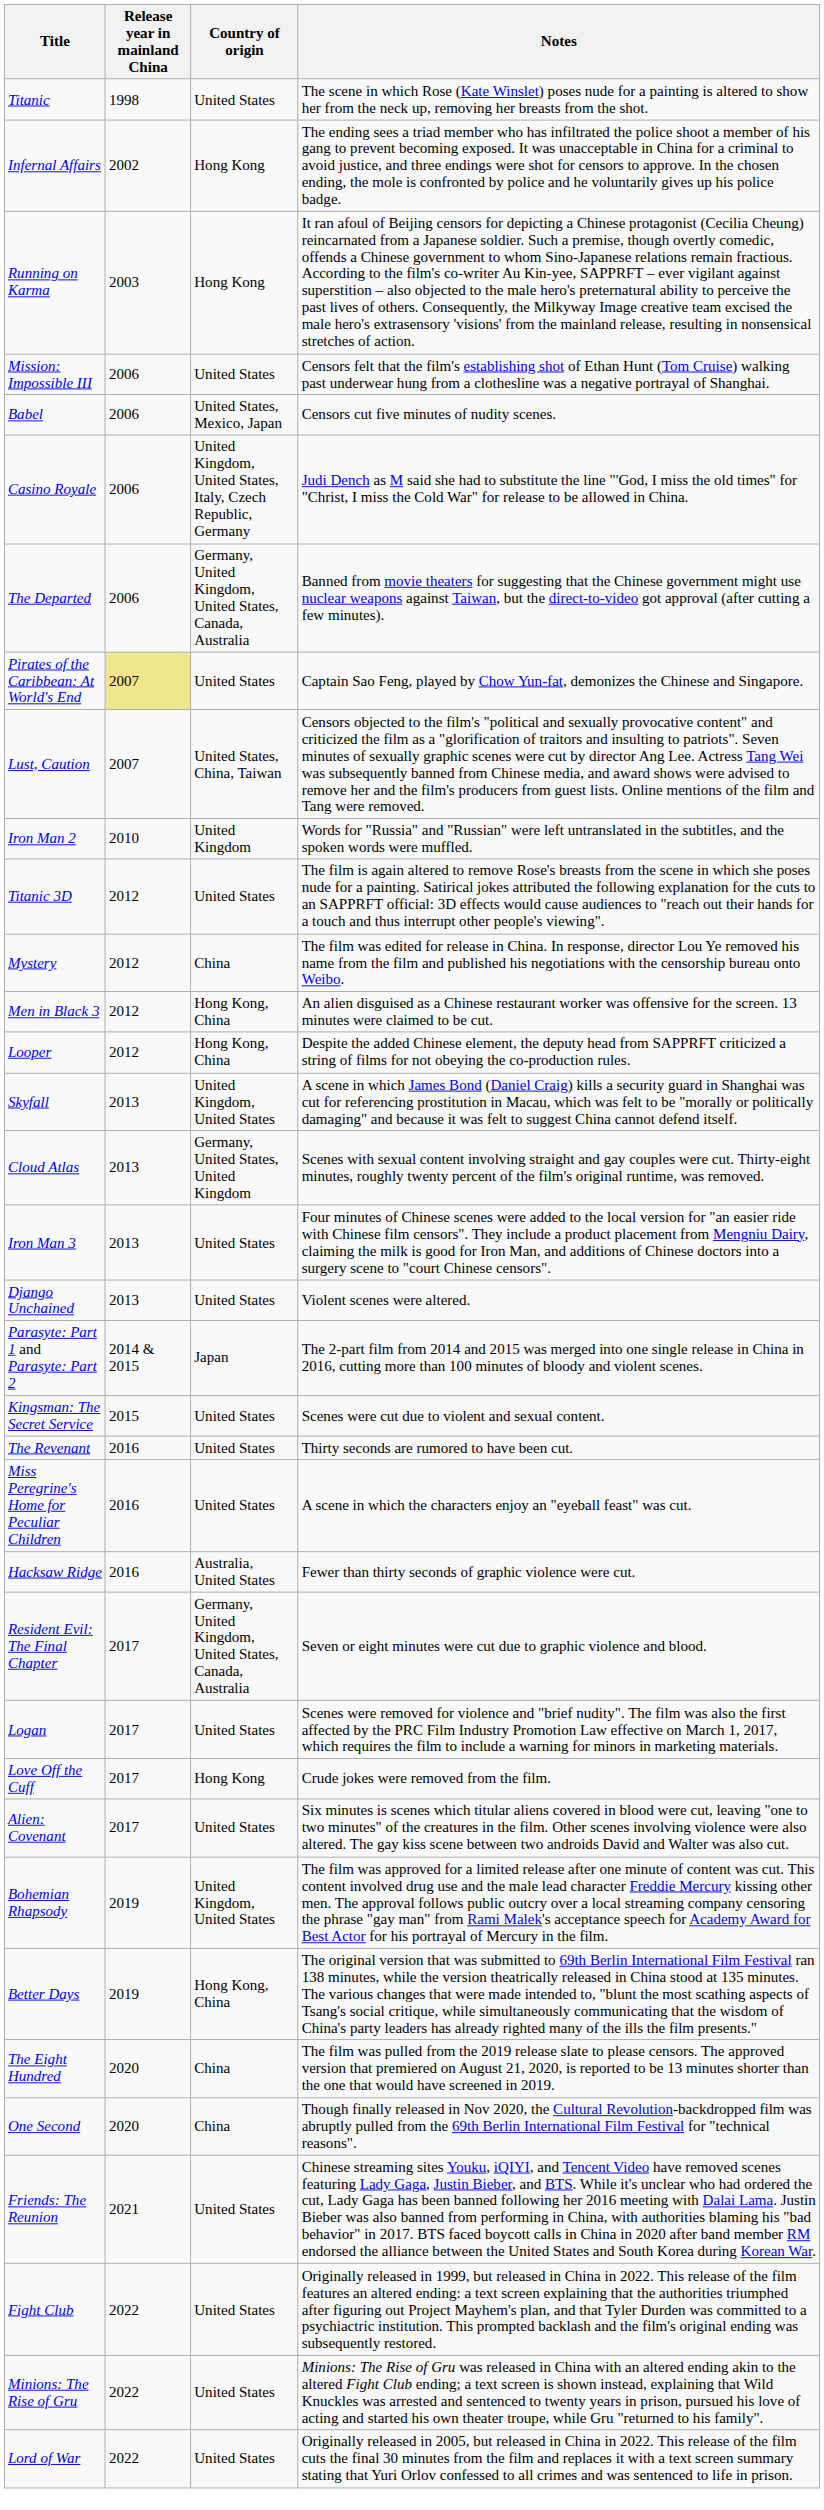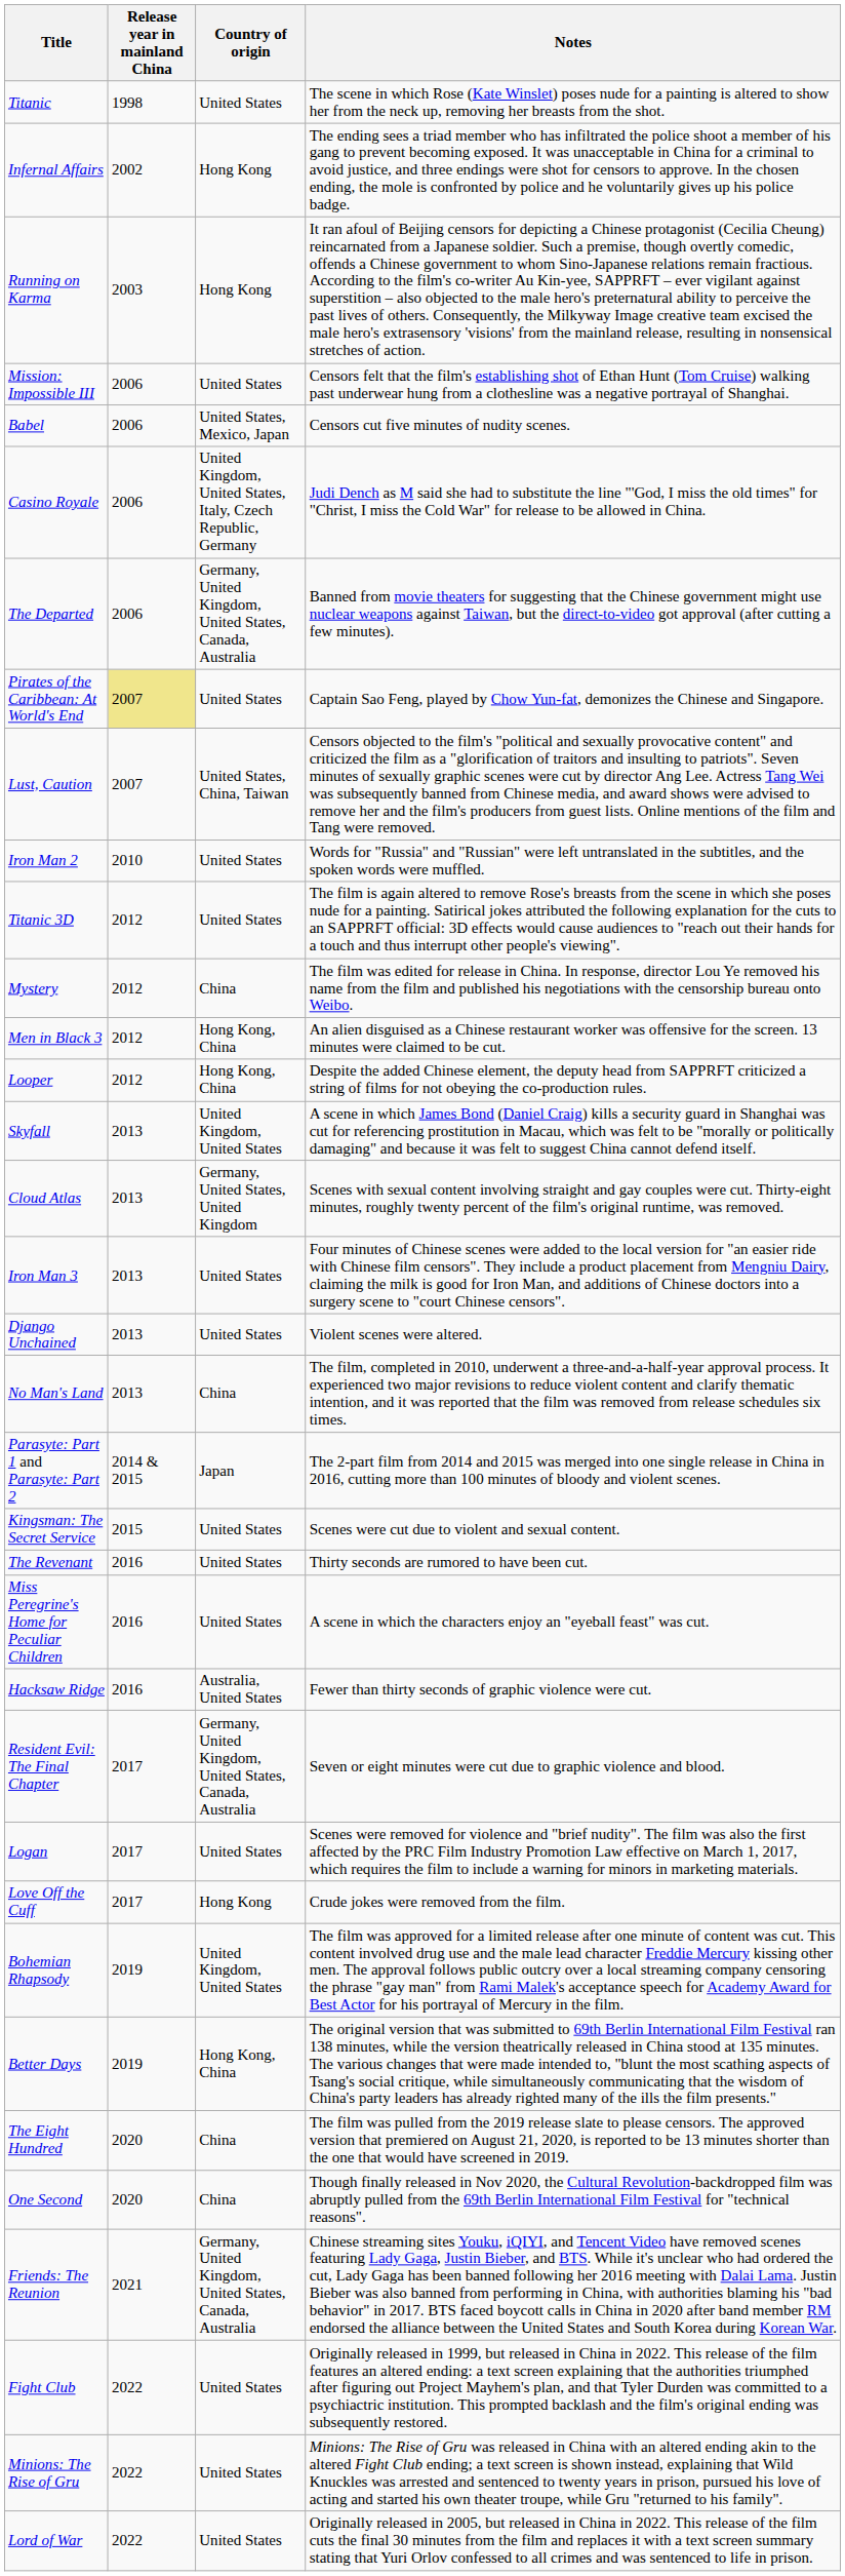 <table class="wikitable sortable">
 <tr>
 <th>Title</th>
 <th>Release year in mainland China</th>
 <th>Country of origin</th>
 <th class="unsortable">Notes</th>
 </tr>
 <tr>
 <td><em><a href='#'>Titanic</a></em></td>
 <td>1998</td>
 <td>United States</td>
 <td>The scene in which Rose (<a href='#'>Kate Winslet</a>) poses nude for a painting is altered to show her from the neck up, removing her breasts from the shot.</td>
 </tr>
 <tr>
 <td><em><a href='#'>Infernal Affairs</a></em></td>
 <td>2002</td>
 <td>Hong Kong</td>
 <td>The ending sees a triad member who has infiltrated the police shoot a member of his gang to prevent becoming exposed. It was unacceptable in China for a criminal to avoid justice, and three endings were shot for censors to approve. In the chosen ending, the mole is confronted by police and he voluntarily gives up his police badge.</td>
 </tr>
 <tr>
 <td><em><a href='#'>Running on Karma</a></em></td>
 <td>2003</td>
 <td>Hong Kong</td>
 <td>It ran afoul of Beijing censors for depicting a Chinese protagonist (Cecilia Cheung) reincarnated from a Japanese soldier. Such a premise, though overtly comedic, offends a Chinese government to whom Sino-Japanese relations remain fractious. According to the film's co-writer Au Kin-yee, SAPPRFT – ever vigilant against superstition – also objected to the male hero's preternatural ability to perceive the past lives of others. Consequently, the Milkyway Image creative team excised the male hero's extrasensory 'visions' from the mainland release, resulting in nonsensical stretches of action.</td>
 </tr>
 <tr>
 <td><em><a href='#'>Mission: Impossible III</a></em></td>
 <td>2006</td>
 <td>United States</td>
 <td>Censors felt that the film's <a href='#'>establishing shot</a> of Ethan Hunt (<a href='#'>Tom Cruise</a>) walking past underwear hung from a clothesline was a negative portrayal of Shanghai. </td>
 </tr>
 <tr>
 <td><a href='#'><em>Babel</em></a></td>
 <td>2006</td>
 <td>United States, Mexico, Japan</td>
 <td>Censors cut five minutes of nudity scenes.</td>
 </tr>
 <tr>
 <td><a href='#'><em>Casino Royale</em></a></td>
 <td>2006</td>
 <td>United Kingdom, United States, Italy, Czech Republic, Germany</td>
 <td><a href='#'>Judi Dench</a> as <a href='#'>M</a> said she had to substitute the line "'God, I miss the old times" for "Christ, I miss the Cold War" for release to be allowed in China.</td>
 </tr>
 <tr>
 <td><em><a href='#'>The Departed</a></em></td>
 <td>2006</td>
 <td>Germany, United Kingdom, United States, Canada, Australia</td>
 <td>Banned from <a href='#'>movie theaters</a> for suggesting that the Chinese government might use <a href='#'>nuclear weapons</a> against <a href='#'>Taiwan</a>, but the <a href='#'>direct-to-video</a> got approval (after cutting a few minutes).</td>
 </tr>
 <tr>
 <td><em><a href='#'>Pirates of the Caribbean: At World's End</a></em></td>
 <td style="background: khaki;">2007</td>
 <td>United States</td>
 <td>Captain Sao Feng, played by <a href='#'>Chow Yun-fat</a>, demonizes the Chinese and Singapore.</td>
 </tr>
 <tr>
 <td><em><a href='#'>Lust, Caution</a></em></td>
 <td>2007</td>
 <td>United States, China, Taiwan</td>
 <td>Censors objected to the film's "political and sexually provocative content" and criticized the film as a "glorification of traitors and insulting to patriots". Seven minutes of sexually graphic scenes were cut by director Ang Lee. Actress <a href='#'>Tang Wei</a> was subsequently banned from Chinese media, and award shows were advised to remove her and the film's producers from guest lists. Online mentions of the film and Tang were removed.</td>
 </tr>
 <tr>
 <td><em><a href='#'>Iron Man 2</a></em></td>
 <td>2010</td>
-<td>United Kingdom</td>
+<td>United States</td>
 <td>Words for "Russia" and "Russian" were left untranslated in the subtitles, and the spoken words were muffled.</td>
 </tr>
 <tr>
 <td><em><a href='#'>Titanic 3D</a></em></td>
 <td>2012</td>
 <td>United States</td>
 <td>The film is again altered to remove Rose's breasts from the scene in which she poses nude for a painting. Satirical jokes attributed the following explanation for the cuts to an SAPPRFT official: 3D effects would cause audiences to "reach out their hands for a touch and thus interrupt other people's viewing".</td>
 </tr>
 <tr>
 <td><a href='#'><em>Mystery</em></a></td>
 <td>2012</td>
 <td>China</td>
 <td>The film was edited for release in China. In response, director Lou Ye removed his name from the film and published his negotiations with the censorship bureau onto <a href='#'>Weibo</a>.</td>
 </tr>
 <tr>
 <td><em><a href='#'>Men in Black 3</a></em></td>
 <td>2012</td>
 <td>Hong Kong, China</td>
 <td>An alien disguised as a Chinese restaurant worker was offensive for the screen. 13 minutes were claimed to be cut.</td>
 </tr>
 <tr>
 <td><em><a href='#'>Looper</a></em></td>
 <td>2012</td>
 <td>Hong Kong, China</td>
 <td>Despite the added Chinese element, the deputy head from SAPPRFT criticized a string of films for not obeying the co-production rules.</td>
 </tr>
 <tr>
 <td><em><a href='#'>Skyfall</a></em></td>
 <td>2013</td>
 <td>United Kingdom, United States</td>
 <td>A scene in which <a href='#'>James Bond</a> (<a href='#'>Daniel Craig</a>) kills a security guard in Shanghai was cut for referencing prostitution in Macau, which was felt to be "morally or politically damaging" and because it was felt to suggest China cannot defend itself.</td>
 </tr>
 <tr>
 <td><em><a href='#'>Cloud Atlas</a></em></td>
 <td>2013</td>
 <td>Germany, United States, United Kingdom</td>
 <td>Scenes with sexual content involving straight and gay couples were cut. Thirty-eight minutes, roughly twenty percent of the film's original runtime, was removed.</td>
 </tr>
 <tr>
 <td><em><a href='#'>Iron Man 3</a></em></td>
 <td>2013</td>
 <td>United States</td>
 <td>Four minutes of Chinese scenes were added to the local version for "an easier ride with Chinese film censors". They include a product placement from <a href='#'>Mengniu Dairy</a>, claiming the milk is good for Iron Man, and additions of Chinese doctors into a surgery scene to "court Chinese censors".</td>
 </tr>
 <tr>
 <td><em><a href='#'>Django Unchained</a></em></td>
 <td>2013</td>
 <td>United States</td>
 <td>Violent scenes were altered.</td>
 </tr>
 <tr>
+<td><a href='#'><em>No Man's Land</em></a></td>
+<td>2013</td>
+<td>China</td>
+<td>The film, completed in 2010, underwent a three-and-a-half-year approval process. It experienced two major revisions to reduce violent content and clarify thematic intention, and it was reported that the film was removed from release schedules six times.</td>
+</tr>
+<tr>
 <td><em><a href='#'>Parasyte: Part 1</a></em> and <em><a href='#'>Parasyte: Part 2</a></em></td>
 <td>2014 & 2015</td>
 <td>Japan</td>
 <td>The 2-part film from 2014 and 2015 was merged into one single release in China in 2016, cutting more than 100 minutes of bloody and violent scenes.</td>
 </tr>
 <tr>
 <td><em><a href='#'>Kingsman: The Secret Service</a></em></td>
 <td>2015</td>
 <td>United States</td>
 <td>Scenes were cut due to violent and sexual content.</td>
 </tr>
 <tr>
 <td data-sort-value="Revenant, The"><em><a href='#'>The Revenant</a></em></td>
 <td>2016</td>
 <td>United States</td>
 <td>Thirty seconds are rumored to have been cut.</td>
 </tr>
 <tr>
 <td><em><a href='#'>Miss Peregrine's Home for Peculiar Children</a></em></td>
 <td>2016</td>
 <td>United States</td>
 <td>A scene in which the characters enjoy an "eyeball feast" was cut.</td>
 </tr>
 <tr>
 <td><em><a href='#'>Hacksaw Ridge</a></em></td>
 <td>2016</td>
 <td>Australia, United States</td>
 <td>Fewer than thirty seconds of graphic violence were cut.</td>
 </tr>
 <tr>
 <td><em><a href='#'>Resident Evil: The Final Chapter</a></em></td>
 <td>2017</td>
 <td>Germany, United Kingdom, United States, Canada, Australia</td>
 <td>Seven or eight minutes were cut due to graphic violence and blood.</td>
 </tr>
 <tr>
 <td><em><a href='#'>Logan</a></em></td>
 <td>2017</td>
 <td>United States</td>
 <td>Scenes were removed for violence and "brief nudity". The film was also the first affected by the PRC Film Industry Promotion Law effective on March 1, 2017, which requires the film to include a warning for minors in marketing materials.</td>
 </tr>
 <tr>
 <td><em><a href='#'>Love Off the Cuff</a></em></td>
 <td>2017</td>
 <td>Hong Kong</td>
 <td>Crude jokes were removed from the film.</td>
 </tr>
 <tr>
-<td><em><a href='#'>Alien: Covenant</a></em></td>
-<td>2017</td>
-<td>United States</td>
-<td>Six minutes is scenes which titular aliens covered in blood were cut, leaving "one to two minutes" of the creatures in the film. Other scenes involving violence were also altered. The gay kiss scene between two androids David and Walter was also cut.</td>
-</tr>
-<tr>
 <td><em><a href='#'>Bohemian Rhapsody</a></em></td>
 <td>2019</td>
 <td>United Kingdom, United States</td>
 <td>The film was approved for a limited release after one minute of content was cut. This content involved drug use and the male lead character <a href='#'>Freddie Mercury</a> kissing other men. The approval follows public outcry over a local streaming company censoring the phrase "gay man" from <a href='#'>Rami Malek</a>'s acceptance speech for <a href='#'>Academy Award for Best Actor</a> for his portrayal of Mercury in the film.</td>
 </tr>
 <tr>
 <td><em><a href='#'>Better Days</a></em></td>
 <td>2019</td>
 <td>Hong Kong, China</td>
 <td>The original version that was submitted to <a href='#'>69th Berlin International Film Festival</a> ran 138 minutes, while the version theatrically released in China stood at 135 minutes. The various changes that were made intended to, "blunt the most scathing aspects of Tsang's social critique, while simultaneously communicating that the wisdom of China's party leaders has already righted many of the ills the film presents."</td>
 </tr>
 <tr>
 <td><em><a href='#'>The Eight Hundred</a></em></td>
 <td>2020</td>
 <td>China</td>
 <td>The film was pulled from the 2019 release slate to please censors. The approved version that premiered on August 21, 2020, is reported to be 13 minutes shorter than the one that would have screened in 2019.</td>
 </tr>
 <tr>
 <td><em><a href='#'>One Second</a></em></td>
 <td>2020</td>
 <td>China</td>
 <td>Though finally released in Nov 2020, the <a href='#'>Cultural Revolution</a>-backdropped film was abruptly pulled from the <a href='#'>69th Berlin International Film Festival</a> for "technical reasons".</td>
 </tr>
 <tr>
 <td><em><a href='#'>Friends: The Reunion</a></em></td>
 <td>2021</td>
-<td>United States</td>
+<td>Germany, United Kingdom, United States, Canada, Australia</td>
 <td>Chinese streaming sites <a href='#'>Youku</a>, <a href='#'>iQIYI</a>, and <a href='#'>Tencent Video</a> have removed scenes featuring <a href='#'>Lady Gaga</a>, <a href='#'>Justin Bieber</a>, and <a href='#'>BTS</a>. While it's unclear who had ordered the cut, Lady Gaga has been banned following her 2016 meeting with <a href='#'>Dalai Lama</a>. Justin Bieber was also banned from performing in China, with authorities blaming his "bad behavior" in 2017. BTS faced boycott calls in China in 2020 after band member <a href='#'>RM</a> endorsed the alliance between the United States and South Korea during <a href='#'>Korean War</a>.</td>
 </tr>
 <tr>
 <td><em><a href='#'>Fight Club</a></em></td>
 <td>2022</td>
 <td>United States</td>
 <td>Originally released in 1999, but released in China in 2022. This release of the film features an altered ending: a text screen explaining that the authorities triumphed after figuring out Project Mayhem's plan, and that Tyler Durden was committed to a psychiactric institution. This prompted backlash and the film's original ending was subsequently restored.</td>
 </tr>
 <tr>
 <td><em><a href='#'>Minions: The Rise of Gru</a></em></td>
 <td>2022</td>
 <td>United States</td>
 <td><em>Minions: The Rise of Gru</em> was released in China with an altered ending akin to the altered <em>Fight Club</em> ending; a text screen is shown instead, explaining that Wild Knuckles was arrested and sentenced to twenty years in prison, pursued his love of acting and started his own theater troupe, while Gru "returned to his family".</td>
 </tr>
 <tr>
 <td><em><a href='#'>Lord of War</a></em></td>
 <td>2022</td>
 <td>United States</td>
 <td>Originally released in 2005, but released in China in 2022. This release of the film cuts the final 30 minutes from the film and replaces it with a text screen summary stating that Yuri Orlov confessed to all crimes and was sentenced to life in prison.</td>
 </tr>
 </table>
